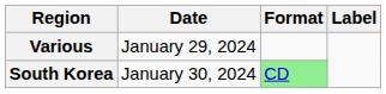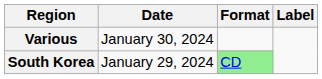 <table class="wikitable plainrowheaders">
 <tr>
 <th scope="col">Region</th>
 <th scope="col">Date</th>
 <th scope="col">Format</th>
 <th scope="col">Label</th>
 </tr>
 <tr>
 <th scope="row">Various </th>
-<td>January 29, 2024</td>
+<td>January 30, 2024</td>
 <td></td>
 <td rowspan="2"></td>
 </tr>
 <tr>
 <th scope="row">South Korea</th>
-<td>January 30, 2024</td>
+<td>January 29, 2024</td>
 <td style="background: lightgreen;"><a href='#'>CD</a></td>
 </tr>
 </table>
